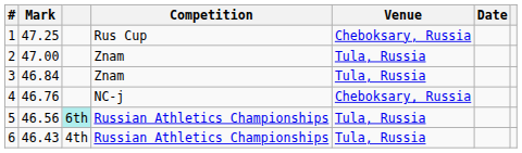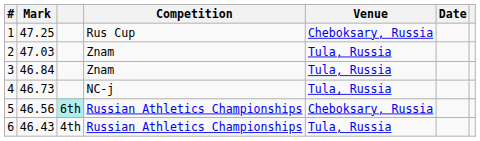 <table class="wikitable sortable">
 <tr>
 <th>#</th>
 <th>Mark</th>
 <th class=unsortable></th>
 <th>Competition</th>
 <th>Venue</th>
 <th>Date</th>
 <th class=unsortable></th>
 </tr>
 <tr>
 <td align=center>1</td>
 <td>47.25</td>
 <td> </td>
 <td>Rus Cup</td>
 <td><a href='#'>Cheboksary, Russia</a></td>
 <td align=right></td>
 <td></td>
 </tr>
 <tr>
 <td align=center>2</td>
-<td>47.00</td>
+<td>47.03</td>
 <td> </td>
 <td>Znam</td>
 <td><a href='#'>Tula, Russia</a></td>
 <td align=right></td>
 <td></td>
 </tr>
 <tr>
 <td align=center>3</td>
 <td>46.84</td>
 <td> </td>
 <td>Znam</td>
 <td><a href='#'>Tula, Russia</a></td>
 <td align=right></td>
 <td></td>
 </tr>
 <tr>
 <td align=center>4</td>
-<td>46.76</td>
+<td>46.73</td>
 <td></td>
 <td>NC-j</td>
-<td><a href='#'>Cheboksary, Russia</a></td>
+<td><a href='#'>Tula, Russia</a></td>
 <td align=right></td>
 <td></td>
 </tr>
 <tr>
 <td align=center>5</td>
 <td>46.56</td>
 <td style="background: paleturquoise;">6th </td>
 <td><a href='#'>Russian Athletics Championships</a></td>
-<td><a href='#'>Tula, Russia</a></td>
+<td><a href='#'>Cheboksary, Russia</a></td>
 <td align=right></td>
 <td></td>
 </tr>
 <tr>
 <td align=center>6</td>
 <td>46.43</td>
 <td>4th</td>
 <td><a href='#'>Russian Athletics Championships</a></td>
 <td><a href='#'>Tula, Russia</a></td>
 <td align=right></td>
 <td></td>
 </tr>
 </table>
